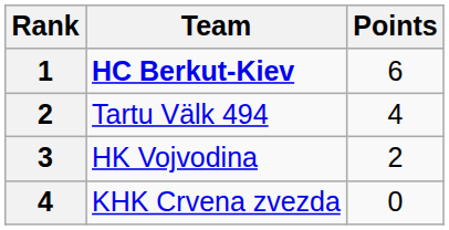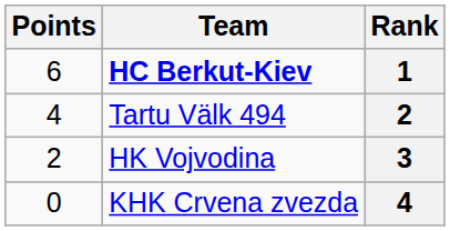 <table class="wikitable" style="text-align: center;">
 <tr>
+<th>Points</th>
+<th>Team</th>
 <th>Rank</th>
-<th>Team</th>
-<th>Points</th>
 </tr>
 <tr>
+<td>6</td>
+<td style="text-align: left;"> <strong><a href='#'>HC Berkut-Kiev</a></strong></td>
 <th>1</th>
-<td style="text-align: left;"> <strong><a href='#'>HC Berkut-Kiev</a></strong></td>
-<td>6</td>
 </tr>
 <tr>
+<td>4</td>
+<td style="text-align: left;"> <a href='#'>Tartu Välk 494</a></td>
 <th>2</th>
-<td style="text-align: left;"> <a href='#'>Tartu Välk 494</a></td>
-<td>4</td>
 </tr>
 <tr>
+<td>2</td>
+<td style="text-align: left;"> <a href='#'>HK Vojvodina</a></td>
 <th>3</th>
-<td style="text-align: left;"> <a href='#'>HK Vojvodina</a></td>
-<td>2</td>
 </tr>
 <tr>
+<td>0</td>
+<td style="text-align: left;"> <a href='#'>KHK Crvena zvezda</a></td>
 <th>4</th>
-<td style="text-align: left;"> <a href='#'>KHK Crvena zvezda</a></td>
-<td>0</td>
 </tr>
 </table>
